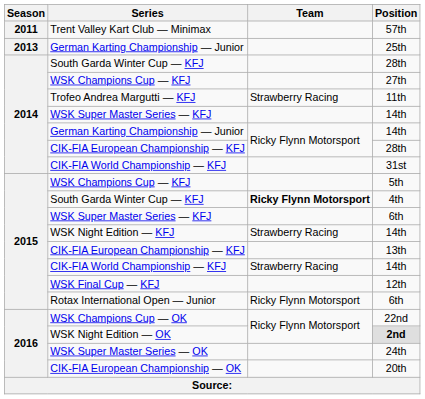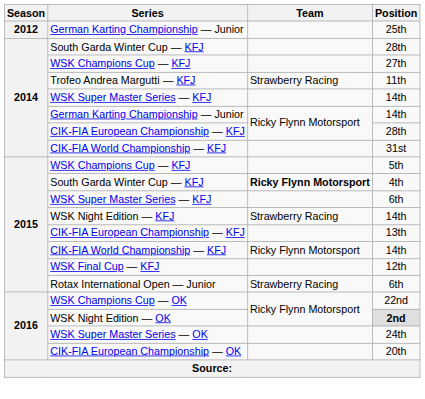 <table class="wikitable" style="font-size: 85%; text-align:center">
 <tr>
 <th>Season</th>
 <th>Series</th>
 <th>Team</th>
 <th>Position</th>
 </tr>
 <tr>
-<th>2011</th>
-<td align="left">Trent Valley Kart Club — Minimax</td>
-<td align="left"></td>
-<td>57th</td>
-</tr>
-<tr>
-<th>2013</th>
+<th>2012</th>
 <td align="left"><a href='#'>German Karting Championship</a> — Junior</td>
 <td align="left"></td>
 <td>25th</td>
 </tr>
 <tr>
 <th rowspan="7">2014</th>
 <td align="left">South Garda Winter Cup — <a href='#'>KFJ</a></td>
 <td align="left"></td>
 <td>28th</td>
 </tr>
 <tr>
 <td align="left"><a href='#'>WSK Champions Cup</a> — <a href='#'>KFJ</a></td>
 <td align="left"></td>
 <td>27th</td>
 </tr>
 <tr>
 <td align="left">Trofeo Andrea Margutti — <a href='#'>KFJ</a></td>
 <td align="left">Strawberry Racing</td>
 <td>11th</td>
 </tr>
 <tr>
 <td align="left"><a href='#'>WSK Super Master Series</a> — <a href='#'>KFJ</a></td>
 <td align="left"></td>
 <td>14th</td>
 </tr>
 <tr>
 <td align="left"><a href='#'>German Karting Championship</a> — Junior</td>
 <td rowspan="2" align="left">Ricky Flynn Motorsport</td>
 <td>14th</td>
 </tr>
 <tr>
 <td align="left"><a href='#'>CIK-FIA European Championship</a> — <a href='#'>KFJ</a></td>
 <td>28th</td>
 </tr>
 <tr>
 <td align="left"><a href='#'>CIK-FIA World Championship</a> — <a href='#'>KFJ</a></td>
 <td align="left"></td>
 <td>31st</td>
 </tr>
 <tr>
 <th rowspan="8">2015</th>
 <td align="left"><a href='#'>WSK Champions Cup</a> — <a href='#'>KFJ</a></td>
 <td align="left"></td>
 <td>5th</td>
 </tr>
 <tr>
 <td align="left">South Garda Winter Cup — <a href='#'>KFJ</a></td>
 <td align="left"><strong>Ricky Flynn Motorsport</strong></td>
 <td>4th</td>
 </tr>
 <tr>
 <td align="left"><a href='#'>WSK Super Master Series</a> — <a href='#'>KFJ</a></td>
 <td align="left"></td>
 <td>6th</td>
 </tr>
 <tr>
 <td align="left">WSK Night Edition — <a href='#'>KFJ</a></td>
 <td align="left">Strawberry Racing</td>
 <td>14th</td>
 </tr>
 <tr>
 <td align="left"><a href='#'>CIK-FIA European Championship</a> — <a href='#'>KFJ</a></td>
 <td align="left"></td>
 <td>13th</td>
 </tr>
 <tr>
 <td align="left"><a href='#'>CIK-FIA World Championship</a> — <a href='#'>KFJ</a></td>
-<td align="left">Strawberry Racing</td>
+<td align="left">Ricky Flynn Motorsport</td>
 <td>14th</td>
 </tr>
 <tr>
 <td align="left"><a href='#'>WSK Final Cup</a> — <a href='#'>KFJ</a></td>
 <td align="left"></td>
 <td>12th</td>
 </tr>
 <tr>
 <td align="left">Rotax International Open — Junior</td>
-<td align="left">Ricky Flynn Motorsport</td>
+<td align="left">Strawberry Racing</td>
 <td>6th</td>
 </tr>
 <tr>
 <th rowspan="4">2016</th>
 <td align="left"><a href='#'>WSK Champions Cup</a> — <a href='#'>OK</a></td>
 <td rowspan="2" align="left">Ricky Flynn Motorsport</td>
 <td>22nd</td>
 </tr>
 <tr>
 <td align="left">WSK Night Edition — <a href='#'>OK</a></td>
 <td style="background:#DFDFDF;"><strong>2nd</strong></td>
 </tr>
 <tr>
 <td align="left"><a href='#'>WSK Super Master Series</a> — <a href='#'>OK</a></td>
 <td align="left"></td>
 <td>24th</td>
 </tr>
 <tr>
 <td align="left"><a href='#'>CIK-FIA European Championship</a> — <a href='#'>OK</a></td>
 <td align="left"></td>
 <td>20th</td>
 </tr>
 <tr>
 <th colspan="4">Source:</th>
 </tr>
 </table>
